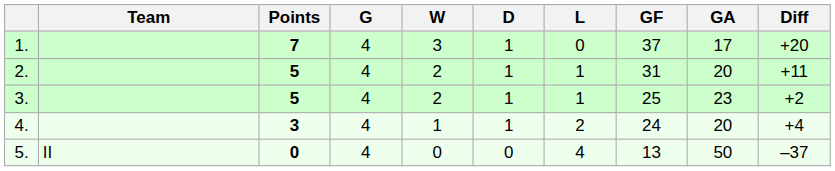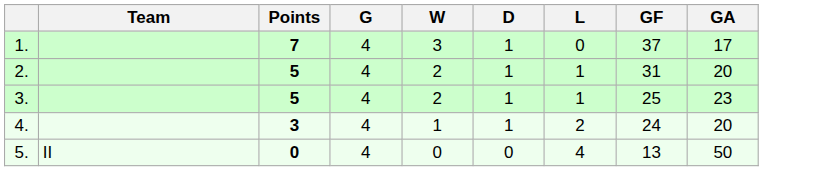 <table class=wikitable style="text-align:center">
 <tr bgcolor="#DCDCDC">
 <th width="25"></th>
 <th width="200">Team</th>
 <th width="60">Points</th>
 <th width="60">G</th>
 <th width="60">W</th>
 <th width="60">D</th>
 <th width="60">L</th>
 <th width="60">GF</th>
 <th width="60">GA</th>
-<th width="60">Diff</th>
 </tr>
 <tr bgcolor=#CCFFCC>
 <td>1.</td>
 <td align=left></td>
 <td><strong>7</strong></td>
 <td>4</td>
 <td>3</td>
 <td>1</td>
 <td>0</td>
 <td>37</td>
 <td>17</td>
-<td>+20</td>
 </tr>
 <tr bgcolor=#CCFFCC>
 <td>2.</td>
 <td align=left></td>
 <td><strong>5</strong></td>
 <td>4</td>
 <td>2</td>
 <td>1</td>
 <td>1</td>
 <td>31</td>
 <td>20</td>
-<td>+11</td>
 </tr>
 <tr bgcolor=#CCFFCC>
 <td>3.</td>
 <td align=left></td>
 <td><strong>5</strong></td>
 <td>4</td>
 <td>2</td>
 <td>1</td>
 <td>1</td>
 <td>25</td>
 <td>23</td>
-<td>+2</td>
 </tr>
 <tr bgcolor=#EEFFEE>
 <td>4.</td>
 <td align=left></td>
 <td><strong>3</strong></td>
 <td>4</td>
 <td>1</td>
 <td>1</td>
 <td>2</td>
 <td>24</td>
 <td>20</td>
-<td>+4</td>
 </tr>
 <tr bgcolor=#EEFFEE>
 <td>5.</td>
 <td align=left> II</td>
 <td><strong>0</strong></td>
 <td>4</td>
 <td>0</td>
 <td>0</td>
 <td>4</td>
 <td>13</td>
 <td>50</td>
-<td>–37</td>
 </tr>
 </table>
